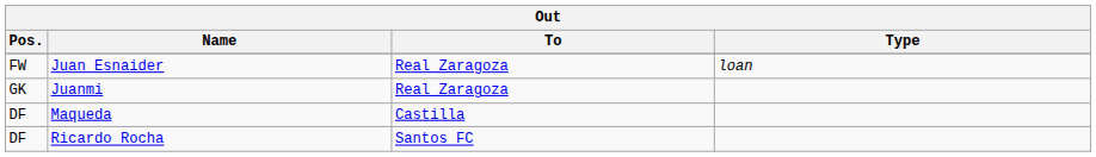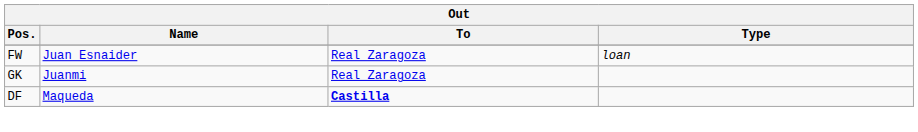 <table class="wikitable" style="font-size:90%;width:99%;">
 <tr>
 <th colspan="4">Out</th>
 </tr>
 <tr>
 <th width=3%>Pos.</th>
 <th width=32%>Name</th>
 <th width=30%>To</th>
 <th width=35%>Type</th>
 </tr>
 <tr>
 </tr>
 <tr>
 <td>FW</td>
 <td><a href='#'>Juan Esnaider</a></td>
 <td><a href='#'>Real Zaragoza</a></td>
 <td><em>loan</em></td>
 </tr>
 <tr>
 <td>GK</td>
 <td><a href='#'>Juanmi</a></td>
 <td><a href='#'>Real Zaragoza</a></td>
 <td></td>
 </tr>
 <tr>
 <td>DF</td>
 <td><a href='#'>Maqueda</a></td>
-<td><a href='#'>Castilla</a></td>
-<td></td>
-</tr>
-<tr>
-<td>DF</td>
-<td><a href='#'>Ricardo Rocha</a></td>
-<td><a href='#'>Santos FC</a></td>
+<td><strong><a href='#'>Castilla</a></strong></td>
 <td></td>
 </tr>
 </table>
